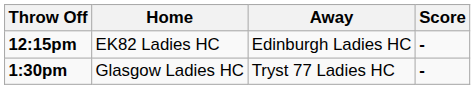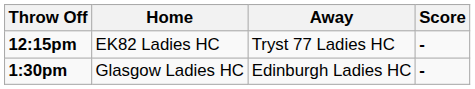 <table class="wikitable">
 <tr>
 <th><strong>Throw Off</strong></th>
 <th><strong>Home</strong></th>
 <th><strong>Away</strong></th>
 <th><strong>Score</strong></th>
 </tr>
 <tr>
 <td><strong>12:15pm</strong></td>
 <td>EK82 Ladies HC</td>
-<td>Edinburgh Ladies HC</td>
+<td>Tryst 77 Ladies HC</td>
 <td><strong>-</strong></td>
 </tr>
 <tr>
 <td><strong>1:30pm</strong></td>
 <td>Glasgow Ladies HC</td>
-<td>Tryst 77 Ladies HC</td>
+<td>Edinburgh Ladies HC</td>
 <td><strong>-</strong></td>
 </tr>
 </table>
